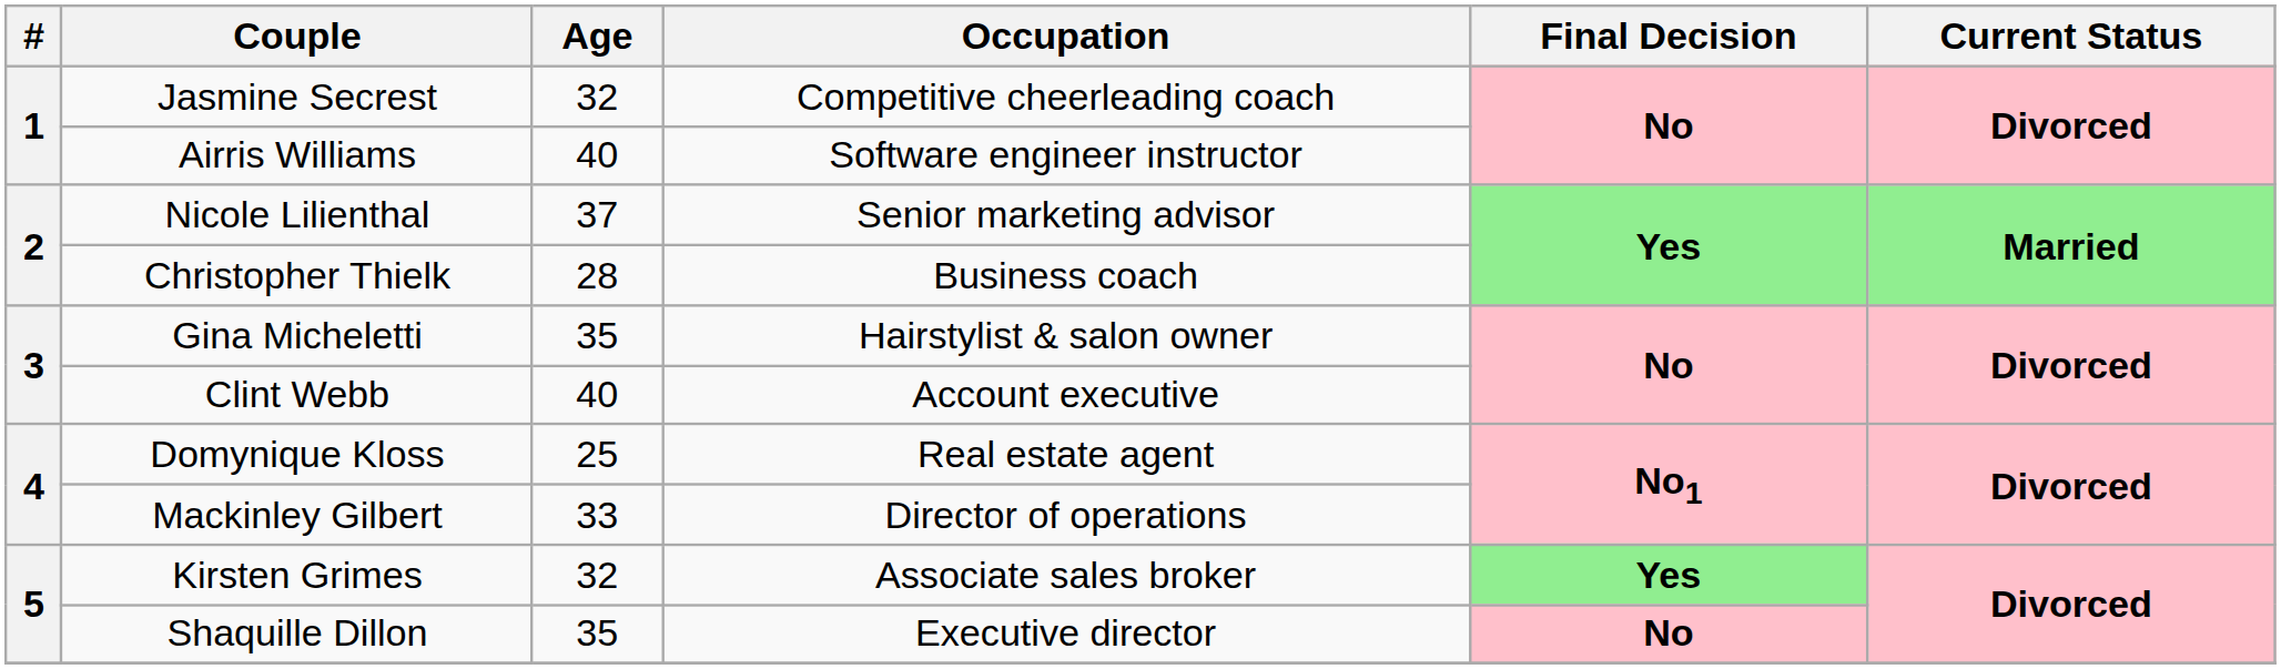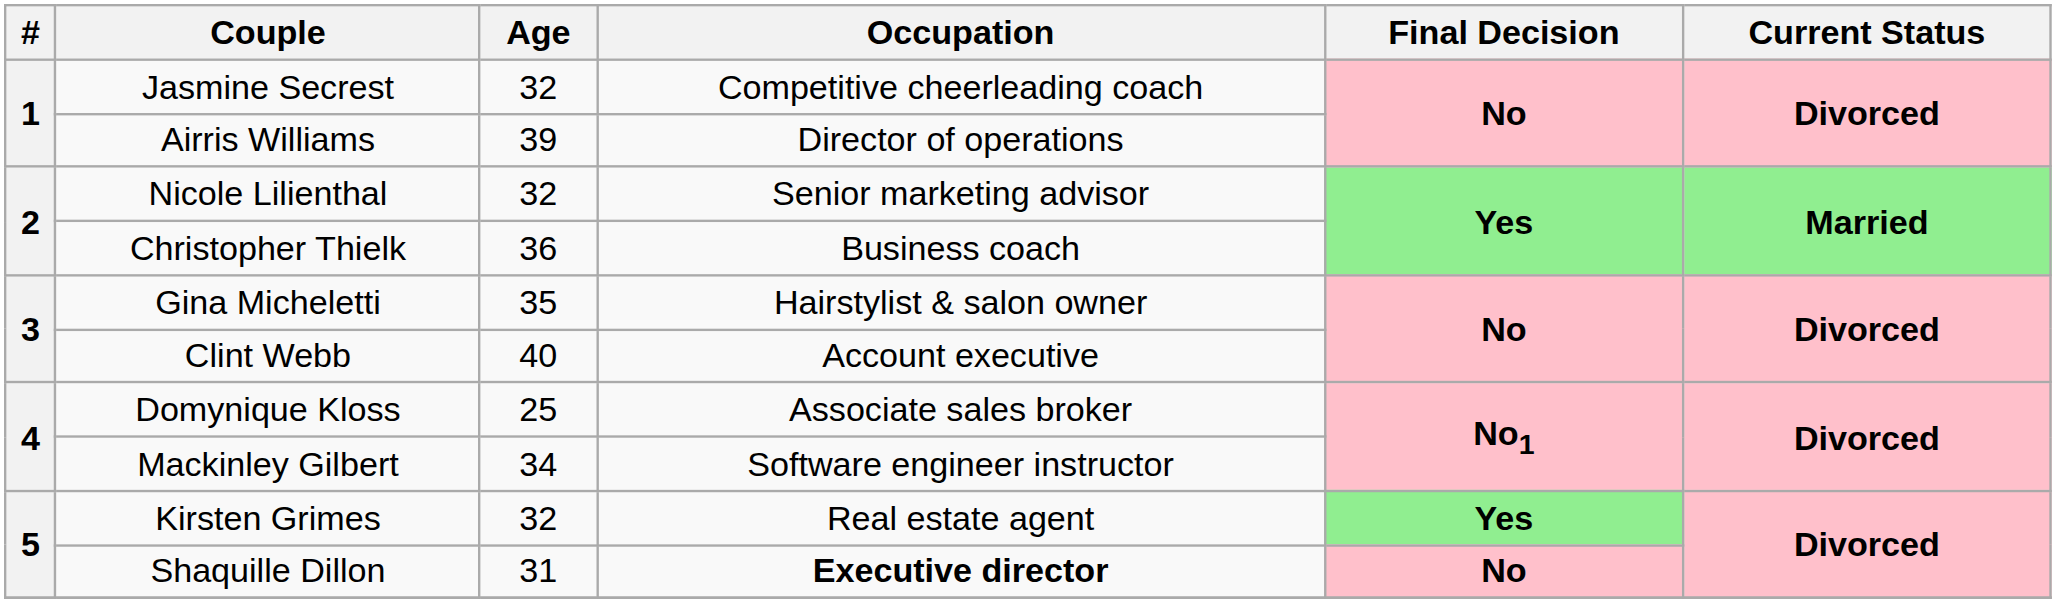 <table class="wikitable plainrowheaders" style="text-align:center; font-size:90%; width:60em;">
 <tr>
 <th>#</th>
 <th>Couple</th>
 <th>Age</th>
 <th>Occupation</th>
 <th>Final Decision</th>
 <th>Current Status</th>
 </tr>
 <tr>
 <th rowspan="2">1</th>
 <td>Jasmine Secrest</td>
 <td>32</td>
 <td>Competitive cheerleading coach</td>
 <th rowspan="2" style="background:pink;">No</th>
 <th rowspan="2" style="background:pink;">Divorced</th>
 </tr>
 <tr>
 <td>Airris Williams</td>
-<td>40</td>
-<td>Software engineer instructor</td>
+<td>39</td>
+<td>Director of operations</td>
 </tr>
 <tr>
 <th rowspan="2">2</th>
 <td>Nicole Lilienthal</td>
-<td>37</td>
+<td>32</td>
 <td>Senior marketing advisor</td>
 <th rowspan="2" style="background:lightgreen;">Yes</th>
 <th rowspan="2" style="background:lightgreen;">Married</th>
 </tr>
 <tr>
 <td>Christopher Thielk</td>
-<td>28</td>
+<td>36</td>
 <td>Business coach</td>
 </tr>
 <tr>
 <th rowspan="2">3</th>
 <td>Gina Micheletti</td>
 <td>35</td>
 <td>Hairstylist & salon owner</td>
 <th rowspan="2" style="background:pink;">No</th>
 <th rowspan="2" style="background:pink;">Divorced</th>
 </tr>
 <tr>
 <td>Clint Webb</td>
 <td>40</td>
 <td>Account executive</td>
 </tr>
 <tr>
 <th rowspan="2">4</th>
 <td>Domynique Kloss</td>
 <td>25</td>
-<td>Real estate agent</td>
+<td>Associate sales broker</td>
 <th rowspan="2" style="background:pink;">No<sub>1</sub></th>
 <th rowspan="2" style="background:pink;">Divorced</th>
 </tr>
 <tr>
 <td>Mackinley Gilbert</td>
-<td>33</td>
-<td>Director of operations</td>
+<td>34</td>
+<td>Software engineer instructor</td>
 </tr>
 <tr>
 <th rowspan="2">5</th>
 <td>Kirsten Grimes</td>
 <td>32</td>
-<td>Associate sales broker</td>
+<td>Real estate agent</td>
 <th rowspan="1" style="background:lightgreen;">Yes</th>
 <th rowspan="2" style="background:pink;">Divorced</th>
 </tr>
 <tr>
 <td>Shaquille Dillon</td>
-<td>35</td>
-<td>Executive director</td>
+<td>31</td>
+<td><strong>Executive director</strong></td>
 <th rowspan="1" style="background:pink;">No</th>
 </tr>
 <tr>
 </tr>
 </table>
